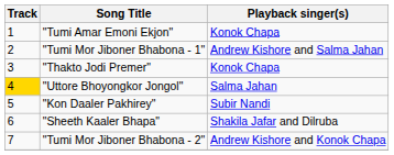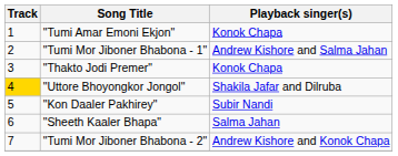 <table class="wikitable">
 <tr>
 <th>Track</th>
 <th>Song Title</th>
 <th>Playback singer(s)</th>
 </tr>
 <tr>
 <td>1</td>
 <td>"Tumi Amar Emoni Ekjon"</td>
 <td><a href='#'>Konok Chapa</a></td>
 </tr>
 <tr>
 <td>2</td>
 <td>"Tumi Mor Jiboner Bhabona - 1"</td>
 <td><a href='#'>Andrew Kishore</a> and <a href='#'>Salma Jahan</a></td>
 </tr>
 <tr>
 <td>3</td>
 <td>"Thakto Jodi Premer"</td>
 <td><a href='#'>Konok Chapa</a></td>
 </tr>
 <tr>
 <td style="background: gold;">4</td>
 <td>"Uttore Bhoyongkor Jongol"</td>
-<td><a href='#'>Salma Jahan</a></td>
+<td><a href='#'>Shakila Jafar</a> and Dilruba</td>
 </tr>
 <tr>
 <td>5</td>
 <td>"Kon Daaler Pakhirey"</td>
 <td><a href='#'>Subir Nandi</a></td>
 </tr>
 <tr>
 <td>6</td>
 <td>"Sheeth Kaaler Bhapa"</td>
-<td><a href='#'>Shakila Jafar</a> and Dilruba</td>
+<td><a href='#'>Salma Jahan</a></td>
 </tr>
 <tr>
 <td>7</td>
 <td>"Tumi Mor Jiboner Bhabona - 2"</td>
 <td><a href='#'>Andrew Kishore</a> and <a href='#'>Konok Chapa</a></td>
 </tr>
 <tr>
 </tr>
 </table>
